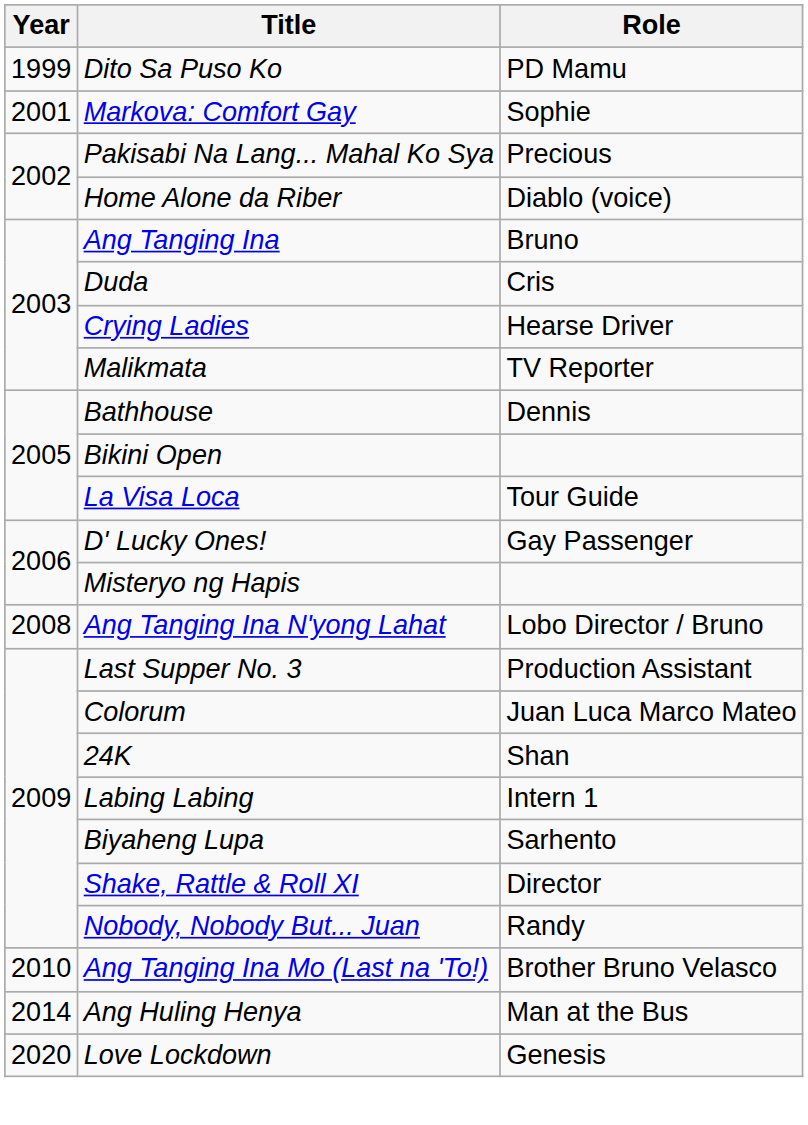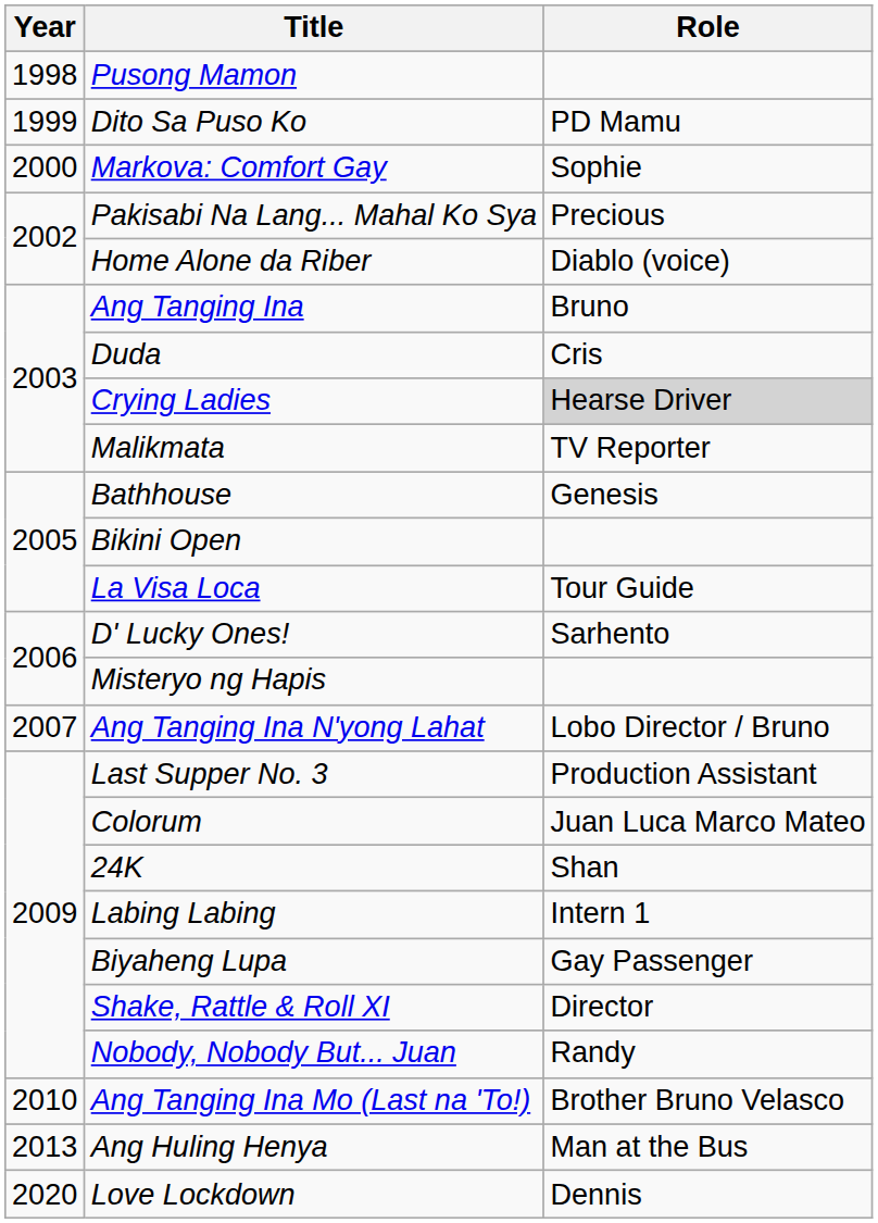 <table class="wikitable">
 <tr>
 <th>Year</th>
 <th>Title</th>
 <th>Role</th>
 </tr>
 <tr>
+<td>1998</td>
+<td><em><a href='#'>Pusong Mamon</a></em></td>
+<td></td>
+</tr>
+<tr>
 <td>1999</td>
 <td><em>Dito Sa Puso Ko</em></td>
 <td>PD Mamu</td>
 </tr>
 <tr>
-<td>2001</td>
+<td>2000</td>
 <td><em><a href='#'>Markova: Comfort Gay</a></em></td>
 <td>Sophie</td>
 </tr>
 <tr>
 <td rowspan="2">2002</td>
 <td><em>Pakisabi Na Lang... Mahal Ko Sya</em></td>
 <td>Precious</td>
 </tr>
 <tr>
 <td><em>Home Alone da Riber</em></td>
 <td>Diablo (voice)</td>
 </tr>
 <tr>
 <td rowspan="4">2003</td>
 <td><em><a href='#'>Ang Tanging Ina</a></em></td>
 <td>Bruno</td>
 </tr>
 <tr>
 <td><em>Duda</em></td>
 <td>Cris</td>
 </tr>
 <tr>
 <td><em><a href='#'>Crying Ladies</a></em></td>
-<td>Hearse Driver</td>
+<td style="background: lightgrey;">Hearse Driver</td>
 </tr>
 <tr>
 <td><em>Malikmata</em></td>
 <td>TV Reporter</td>
 </tr>
 <tr>
 <td rowspan="3">2005</td>
 <td><em>Bathhouse</em></td>
-<td>Dennis</td>
+<td>Genesis</td>
 </tr>
 <tr>
 <td><em>Bikini Open</em></td>
 <td></td>
 </tr>
 <tr>
 <td><em><a href='#'>La Visa Loca</a></em></td>
 <td>Tour Guide</td>
 </tr>
 <tr>
 <td rowspan="2">2006</td>
 <td><em>D' Lucky Ones!</em></td>
-<td>Gay Passenger</td>
+<td>Sarhento</td>
 </tr>
 <tr>
 <td><em>Misteryo ng Hapis</em></td>
 <td></td>
 </tr>
 <tr>
-<td>2008</td>
+<td>2007</td>
 <td><em><a href='#'>Ang Tanging Ina N'yong Lahat</a></em></td>
 <td>Lobo Director / Bruno</td>
 </tr>
 <tr>
 <td rowspan="7">2009</td>
 <td><em>Last Supper No. 3</em></td>
 <td>Production Assistant</td>
 </tr>
 <tr>
 <td><em>Colorum</em></td>
 <td>Juan Luca Marco Mateo</td>
 </tr>
 <tr>
 <td><em>24K</em></td>
 <td>Shan</td>
 </tr>
 <tr>
 <td><em>Labing Labing</em></td>
 <td>Intern 1</td>
 </tr>
 <tr>
 <td><em>Biyaheng Lupa</em></td>
-<td>Sarhento</td>
+<td>Gay Passenger</td>
 </tr>
 <tr>
 <td><em><a href='#'>Shake, Rattle & Roll XI</a></em></td>
 <td>Director</td>
 </tr>
 <tr>
 <td><em><a href='#'>Nobody, Nobody But... Juan</a></em></td>
 <td>Randy</td>
 </tr>
 <tr>
 <td>2010</td>
 <td><em><a href='#'>Ang Tanging Ina Mo (Last na 'To!)</a></em></td>
 <td>Brother Bruno Velasco</td>
 </tr>
 <tr>
-<td>2014</td>
+<td>2013</td>
 <td><em>Ang Huling Henya</em></td>
 <td>Man at the Bus</td>
 </tr>
 <tr>
 <td>2020</td>
 <td><em>Love Lockdown</em></td>
-<td>Genesis</td>
+<td>Dennis</td>
 </tr>
 </table>
